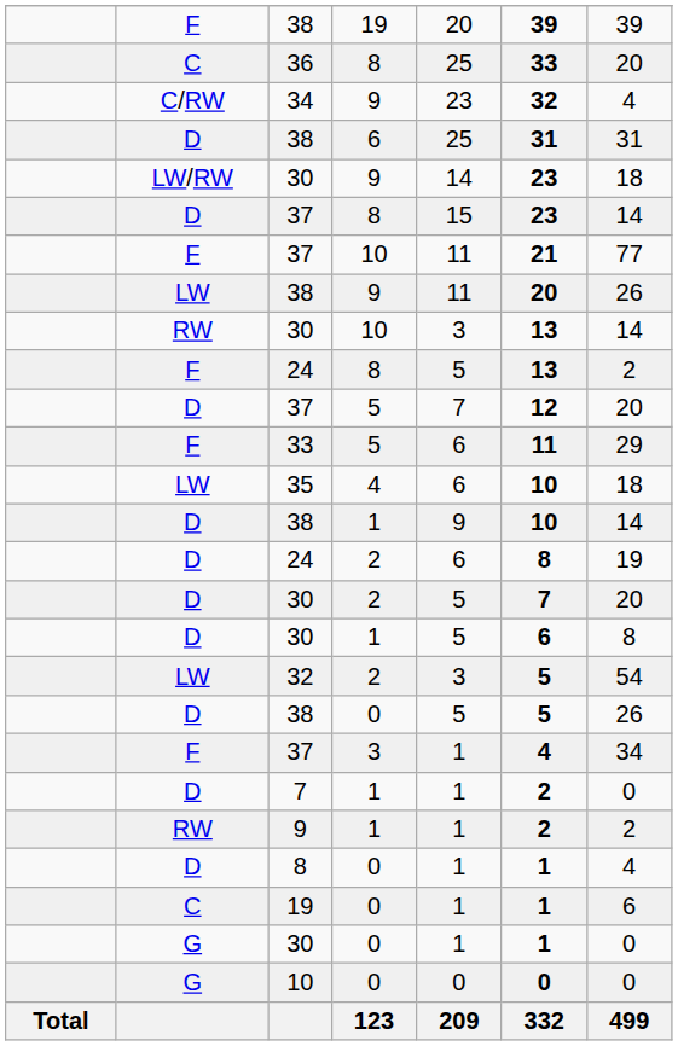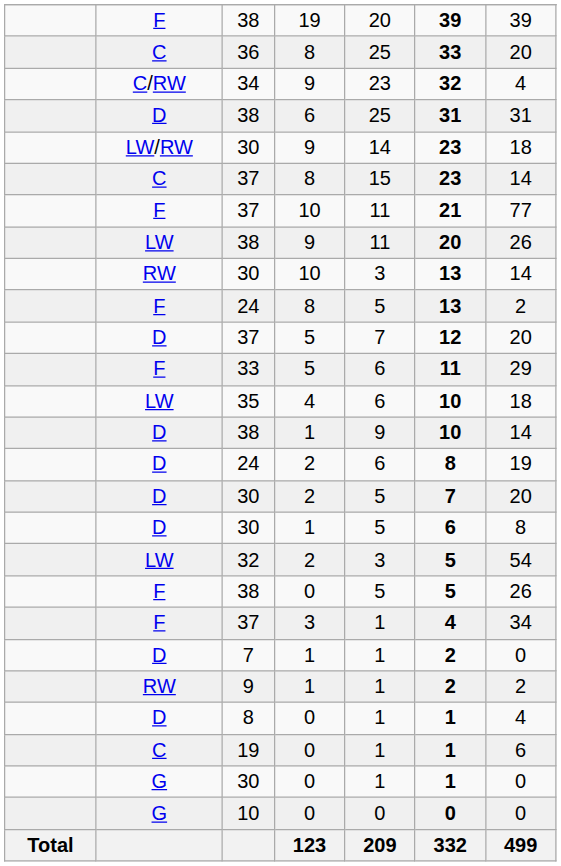 <table class="wikitable sortable" width ="50%">
 <tr align="center">
 </tr>
 <tr align="center" bgcolor="">
 <td></td>
 <td><a href='#'>F</a></td>
 <td>38</td>
 <td>19</td>
 <td>20</td>
 <td><strong>39</strong></td>
 <td>39</td>
 </tr>
 <tr align="center" bgcolor="f0f0f0">
 <td></td>
 <td><a href='#'>C</a></td>
 <td>36</td>
 <td>8</td>
 <td>25</td>
 <td><strong>33</strong></td>
 <td>20</td>
 </tr>
 <tr align="center" bgcolor="">
 <td></td>
 <td><a href='#'>C</a>/<a href='#'>RW</a></td>
 <td>34</td>
 <td>9</td>
 <td>23</td>
 <td><strong>32</strong></td>
 <td>4</td>
 </tr>
 <tr align="center" bgcolor="f0f0f0">
 <td></td>
 <td><a href='#'>D</a></td>
 <td>38</td>
 <td>6</td>
 <td>25</td>
 <td><strong>31</strong></td>
 <td>31</td>
 </tr>
 <tr align="center" bgcolor="">
 <td></td>
 <td><a href='#'>LW</a>/<a href='#'>RW</a></td>
 <td>30</td>
 <td>9</td>
 <td>14</td>
 <td><strong>23</strong></td>
 <td>18</td>
 </tr>
 <tr align="center" bgcolor="f0f0f0">
 <td></td>
-<td><a href='#'>D</a></td>
+<td><a href='#'>C</a></td>
 <td>37</td>
 <td>8</td>
 <td>15</td>
 <td><strong>23</strong></td>
 <td>14</td>
 </tr>
 <tr align="center" bgcolor="">
 <td></td>
 <td><a href='#'>F</a></td>
 <td>37</td>
 <td>10</td>
 <td>11</td>
 <td><strong>21</strong></td>
 <td>77</td>
 </tr>
 <tr align="center" bgcolor="f0f0f0">
 <td></td>
 <td><a href='#'>LW</a></td>
 <td>38</td>
 <td>9</td>
 <td>11</td>
 <td><strong>20</strong></td>
 <td>26</td>
 </tr>
 <tr align="center" bgcolor="">
 <td></td>
 <td><a href='#'>RW</a></td>
 <td>30</td>
 <td>10</td>
 <td>3</td>
 <td><strong>13</strong></td>
 <td>14</td>
 </tr>
 <tr align="center" bgcolor="f0f0f0">
 <td></td>
 <td><a href='#'>F</a></td>
 <td>24</td>
 <td>8</td>
 <td>5</td>
 <td><strong>13</strong></td>
 <td>2</td>
 </tr>
 <tr align="center" bgcolor="">
 <td></td>
 <td><a href='#'>D</a></td>
 <td>37</td>
 <td>5</td>
 <td>7</td>
 <td><strong>12</strong></td>
 <td>20</td>
 </tr>
 <tr align="center" bgcolor="f0f0f0">
 <td></td>
 <td><a href='#'>F</a></td>
 <td>33</td>
 <td>5</td>
 <td>6</td>
 <td><strong>11</strong></td>
 <td>29</td>
 </tr>
 <tr align="center" bgcolor="">
 <td></td>
 <td><a href='#'>LW</a></td>
 <td>35</td>
 <td>4</td>
 <td>6</td>
 <td><strong>10</strong></td>
 <td>18</td>
 </tr>
 <tr align="center" bgcolor="f0f0f0">
 <td></td>
 <td><a href='#'>D</a></td>
 <td>38</td>
 <td>1</td>
 <td>9</td>
 <td><strong>10</strong></td>
 <td>14</td>
 </tr>
 <tr align="center" bgcolor="">
 <td></td>
 <td><a href='#'>D</a></td>
 <td>24</td>
 <td>2</td>
 <td>6</td>
 <td><strong>8</strong></td>
 <td>19</td>
 </tr>
 <tr align="center" bgcolor="f0f0f0">
 <td></td>
 <td><a href='#'>D</a></td>
 <td>30</td>
 <td>2</td>
 <td>5</td>
 <td><strong>7</strong></td>
 <td>20</td>
 </tr>
 <tr align="center" bgcolor="">
 <td></td>
 <td><a href='#'>D</a></td>
 <td>30</td>
 <td>1</td>
 <td>5</td>
 <td><strong>6</strong></td>
 <td>8</td>
 </tr>
 <tr align="center" bgcolor="f0f0f0">
 <td></td>
 <td><a href='#'>LW</a></td>
 <td>32</td>
 <td>2</td>
 <td>3</td>
 <td><strong>5</strong></td>
 <td>54</td>
 </tr>
 <tr align="center" bgcolor="">
 <td></td>
-<td><a href='#'>D</a></td>
+<td><a href='#'>F</a></td>
 <td>38</td>
 <td>0</td>
 <td>5</td>
 <td><strong>5</strong></td>
 <td>26</td>
 </tr>
 <tr align="center" bgcolor="f0f0f0">
 <td></td>
 <td><a href='#'>F</a></td>
 <td>37</td>
 <td>3</td>
 <td>1</td>
 <td><strong>4</strong></td>
 <td>34</td>
 </tr>
 <tr align="center" bgcolor="">
 <td></td>
 <td><a href='#'>D</a></td>
 <td>7</td>
 <td>1</td>
 <td>1</td>
 <td><strong>2</strong></td>
 <td>0</td>
 </tr>
 <tr align="center" bgcolor="f0f0f0">
 <td></td>
 <td><a href='#'>RW</a></td>
 <td>9</td>
 <td>1</td>
 <td>1</td>
 <td><strong>2</strong></td>
 <td>2</td>
 </tr>
 <tr align="center" bgcolor="">
 <td></td>
 <td><a href='#'>D</a></td>
 <td>8</td>
 <td>0</td>
 <td>1</td>
 <td><strong>1</strong></td>
 <td>4</td>
 </tr>
 <tr align="center" bgcolor="f0f0f0">
 <td></td>
 <td><a href='#'>C</a></td>
 <td>19</td>
 <td>0</td>
 <td>1</td>
 <td><strong>1</strong></td>
 <td>6</td>
 </tr>
 <tr align="center" bgcolor="">
 <td></td>
 <td><a href='#'>G</a></td>
 <td>30</td>
 <td>0</td>
 <td>1</td>
 <td><strong>1</strong></td>
 <td>0</td>
 </tr>
 <tr align="center" bgcolor="f0f0f0">
 <td></td>
 <td><a href='#'>G</a></td>
 <td>10</td>
 <td>0</td>
 <td>0</td>
 <td><strong>0</strong></td>
 <td>0</td>
 </tr>
 <tr>
 <th>Total</th>
 <th></th>
 <th></th>
 <th>123</th>
 <th>209</th>
 <th>332</th>
 <th>499</th>
 </tr>
 </table>
